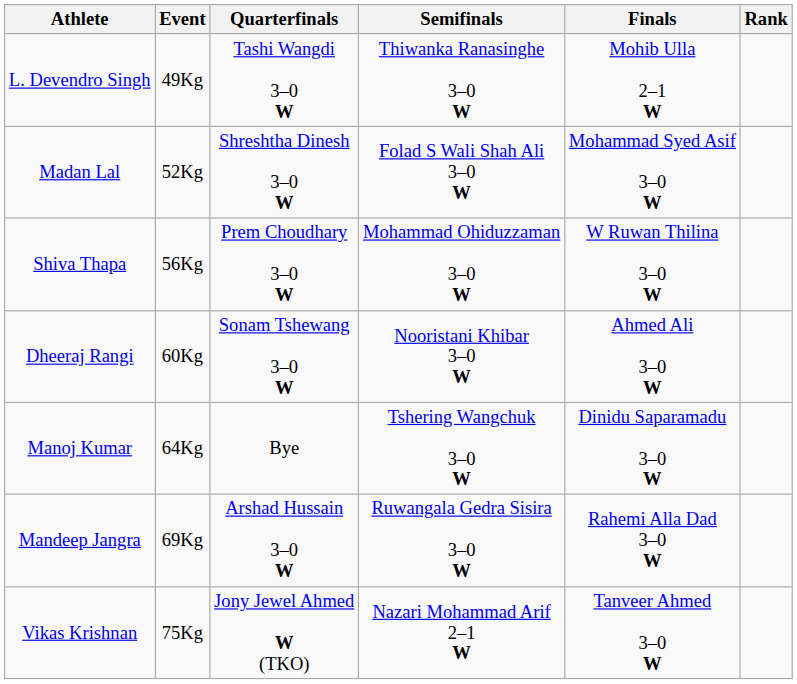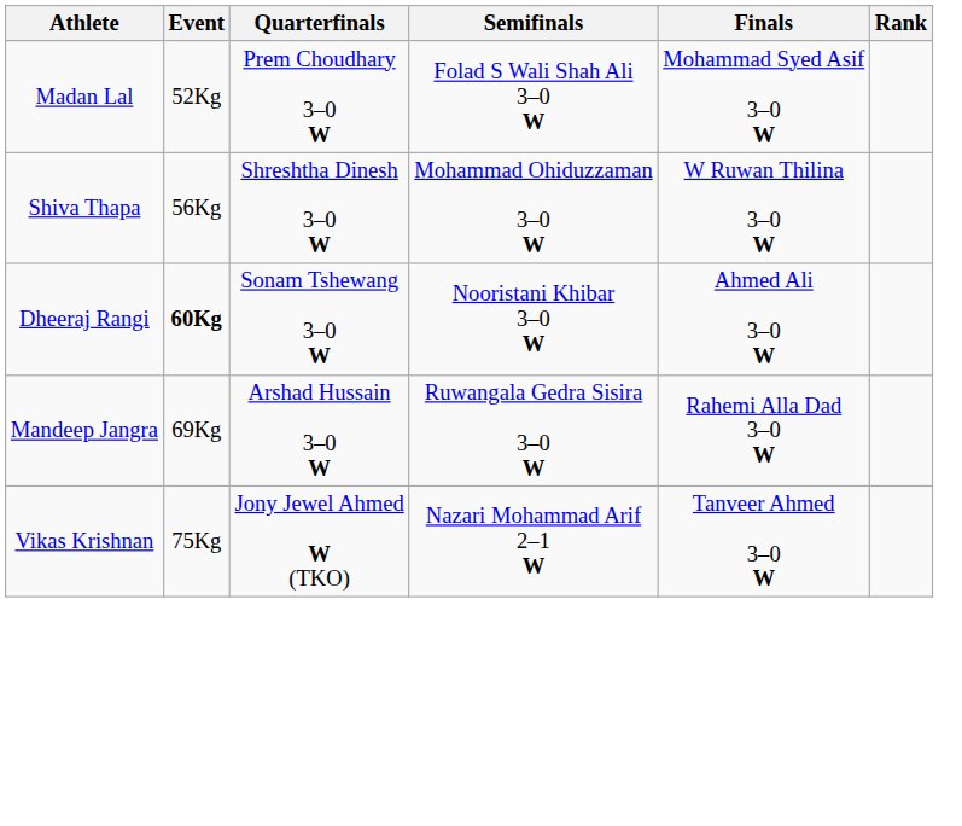 <table class="wikitable" style="text-align:center">
 <tr>
 <th>Athlete</th>
 <th>Event</th>
 <th>Quarterfinals</th>
 <th>Semifinals</th>
 <th>Finals</th>
 <th>Rank</th>
 </tr>
 <tr>
-<td><a href='#'>L. Devendro Singh</a></td>
-<td>49Kg</td>
-<td><a href='#'>Tashi Wangdi</a><br><br>3–0<br><strong>W</strong></td>
-<td><a href='#'>Thiwanka Ranasinghe</a><br><br>3–0<br><strong>W</strong></td>
-<td><a href='#'>Mohib Ulla</a><br><br>2–1<br><strong>W</strong></td>
-<td></td>
-</tr>
-<tr>
 <td><a href='#'>Madan Lal</a></td>
 <td>52Kg</td>
-<td><a href='#'>Shreshtha Dinesh</a><br><br>3–0<br><strong>W</strong></td>
+<td><a href='#'>Prem Choudhary</a><br><br>3–0<br><strong>W</strong></td>
 <td><a href='#'>Folad S Wali Shah Ali</a><br>3–0<br><strong>W</strong></td>
 <td><a href='#'>Mohammad Syed Asif</a><br><br>3–0<br><strong>W</strong></td>
 <td></td>
 </tr>
 <tr>
 <td><a href='#'>Shiva Thapa</a></td>
 <td>56Kg</td>
-<td><a href='#'>Prem Choudhary</a><br><br>3–0<br><strong>W</strong></td>
+<td><a href='#'>Shreshtha Dinesh</a><br><br>3–0<br><strong>W</strong></td>
 <td><a href='#'>Mohammad Ohiduzzaman</a><br><br>3–0<br><strong>W</strong></td>
 <td><a href='#'>W Ruwan Thilina</a><br><br>3–0<br><strong>W</strong></td>
 <td></td>
 </tr>
 <tr>
 <td><a href='#'>Dheeraj Rangi</a></td>
-<td>60Kg</td>
+<td><strong>60Kg</strong></td>
 <td><a href='#'>Sonam Tshewang</a><br><br>3–0<br><strong>W</strong></td>
 <td><a href='#'>Nooristani Khibar</a><br>3–0<br><strong>W</strong></td>
 <td><a href='#'>Ahmed Ali</a><br><br>3–0<br><strong>W</strong></td>
-<td></td>
-</tr>
-<tr>
-<td><a href='#'>Manoj Kumar</a></td>
-<td>64Kg</td>
-<td>Bye</td>
-<td><a href='#'>Tshering Wangchuk</a><br><br>3–0<br><strong>W</strong></td>
-<td><a href='#'>Dinidu Saparamadu</a><br><br>3–0<br><strong>W</strong></td>
 <td></td>
 </tr>
 <tr>
 <td><a href='#'>Mandeep Jangra</a></td>
 <td>69Kg</td>
 <td><a href='#'>Arshad Hussain</a><br><br>3–0<br><strong>W</strong></td>
 <td><a href='#'>Ruwangala Gedra Sisira</a><br><br>3–0<br><strong>W</strong></td>
 <td><a href='#'>Rahemi Alla Dad</a><br>3–0<br><strong>W</strong></td>
 <td></td>
 </tr>
 <tr>
 <td><a href='#'>Vikas Krishnan</a></td>
 <td>75Kg</td>
 <td><a href='#'>Jony Jewel Ahmed</a><br><br><strong>W</strong><br>(TKO)</td>
 <td><a href='#'>Nazari Mohammad Arif</a><br>2–1<br><strong>W</strong></td>
 <td><a href='#'>Tanveer Ahmed</a><br><br>3–0<br><strong>W</strong></td>
 <td></td>
 </tr>
 </table>
